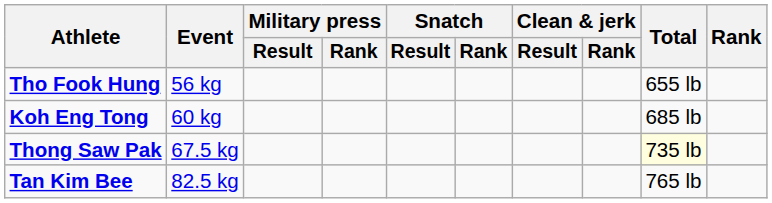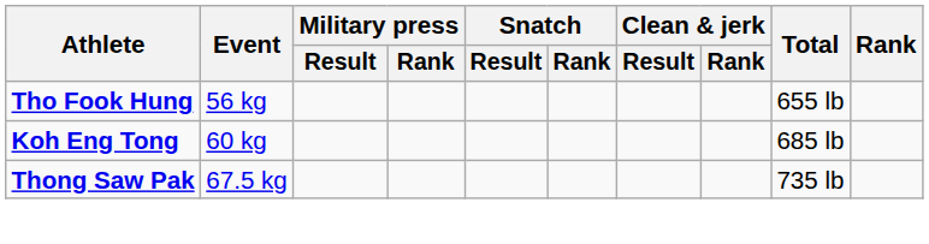 <table class=wikitable style="font-size:90%">
 <tr>
 <th rowspan=2>Athlete</th>
 <th rowspan=2>Event</th>
 <th colspan=2>Military press</th>
 <th colspan=2>Snatch</th>
 <th colspan=2>Clean & jerk</th>
 <th rowspan=2>Total</th>
 <th rowspan=2>Rank</th>
 </tr>
 <tr style="font-size:95%">
 <th>Result</th>
 <th>Rank</th>
 <th>Result</th>
 <th>Rank</th>
 <th>Result</th>
 <th>Rank</th>
 </tr>
 <tr align=center>
 <td align=left><strong><a href='#'>Tho Fook Hung</a></strong></td>
 <td align=left><a href='#'>56 kg</a></td>
 <td></td>
 <td></td>
 <td></td>
 <td></td>
 <td></td>
 <td></td>
 <td>655 lb</td>
 <td></td>
 </tr>
 <tr align=center>
 <td align=left><strong><a href='#'>Koh Eng Tong</a></strong></td>
 <td align=left><a href='#'>60 kg</a></td>
 <td></td>
 <td></td>
 <td></td>
 <td></td>
 <td></td>
 <td></td>
 <td>685 lb</td>
 <td></td>
 </tr>
 <tr align=center>
 <td align=left><strong><a href='#'>Thong Saw Pak</a></strong></td>
 <td align=left><a href='#'>67.5 kg</a></td>
 <td></td>
 <td></td>
 <td></td>
 <td></td>
 <td></td>
 <td></td>
-<td style="background: lightyellow;">735 lb</td>
-<td></td>
-</tr>
-<tr align=center>
-<td align=left><strong><a href='#'>Tan Kim Bee</a></strong></td>
-<td align=left><a href='#'>82.5 kg</a></td>
-<td></td>
-<td></td>
-<td></td>
-<td></td>
-<td></td>
-<td></td>
-<td>765 lb</td>
+<td>735 lb</td>
 <td></td>
 </tr>
 </table>
